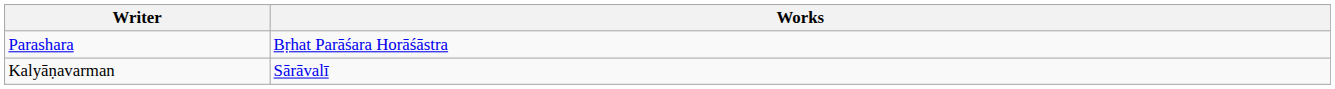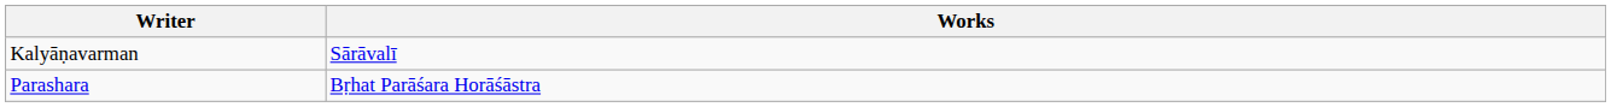 <table class="wikitable sortable" width=100%>
 <tr>
 <th width=20%>Writer</th>
 <th width=80%>Works</th>
 </tr>
 <tr>
+<td>Kalyāṇavarman</td>
+<td><a href='#'>Sārāvalī</a></td>
+</tr>
+<tr>
 <td><a href='#'>Parashara</a></td>
 <td><a href='#'>Bṛhat Parāśara Horāśāstra</a></td>
 </tr>
-<tr>
-<td>Kalyāṇavarman</td>
-<td><a href='#'>Sārāvalī</a></td>
-</tr>
 </table>
